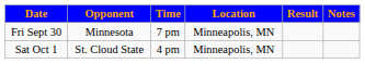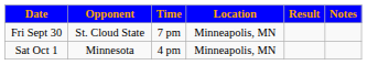 <table class="wikitable" width="80%">
 <tr align="center"  style=" background:blue;color:orange;">
 <td><strong>Date</strong></td>
 <td><strong>Opponent</strong></td>
 <td><strong>Time</strong></td>
 <td><strong>Location</strong></td>
 <td><strong>Result</strong></td>
 <td><strong>Notes</strong></td>
 </tr>
 <tr align="center" bgcolor="">
 <td>Fri Sept 30</td>
-<td>Minnesota</td>
+<td>St. Cloud State</td>
 <td>7 pm</td>
 <td>Minneapolis, MN</td>
 <td></td>
 <td></td>
 </tr>
 <tr align="center" bgcolor="">
 <td>Sat Oct 1</td>
-<td>St. Cloud State</td>
+<td>Minnesota</td>
 <td>4 pm</td>
 <td>Minneapolis, MN</td>
 <td></td>
 <td></td>
 </tr>
 </table>
